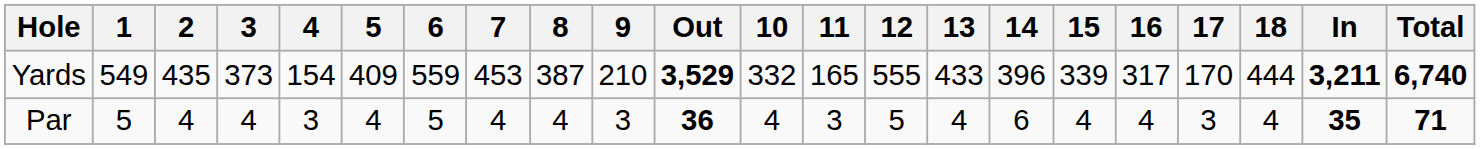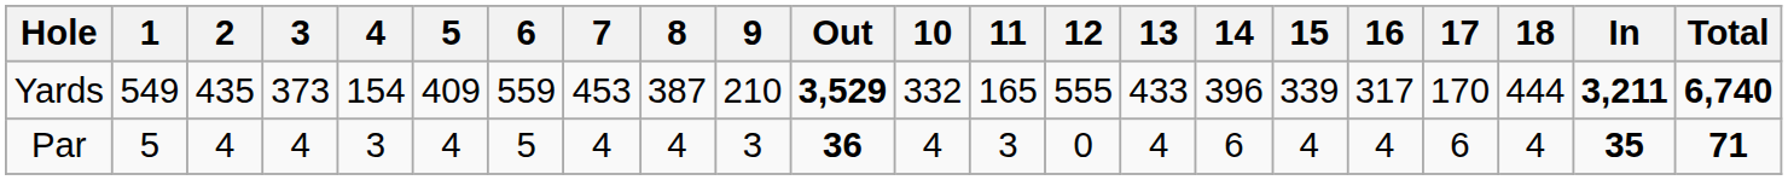 <table class="wikitable" style="text-align:center">
 <tr>
 <th align="left">Hole</th>
 <th>1</th>
 <th>2</th>
 <th>3</th>
 <th>4</th>
 <th>5</th>
 <th>6</th>
 <th>7</th>
 <th>8</th>
 <th>9</th>
 <th>Out</th>
 <th>10</th>
 <th>11</th>
 <th>12</th>
 <th>13</th>
 <th>14</th>
 <th>15</th>
 <th>16</th>
 <th>17</th>
 <th>18</th>
 <th>In</th>
 <th>Total</th>
 </tr>
 <tr>
 <td align="center">Yards</td>
 <td>549</td>
 <td>435</td>
 <td>373</td>
 <td>154</td>
 <td>409</td>
 <td>559</td>
 <td>453</td>
 <td>387</td>
 <td>210</td>
 <td><strong>3,529</strong></td>
 <td>332</td>
 <td>165</td>
 <td>555</td>
 <td>433</td>
 <td>396</td>
 <td>339</td>
 <td>317</td>
 <td>170</td>
 <td>444</td>
 <td><strong>3,211</strong></td>
 <td><strong>6,740</strong></td>
 </tr>
 <tr>
 <td align="center">Par</td>
 <td>5</td>
 <td>4</td>
 <td>4</td>
 <td>3</td>
 <td>4</td>
 <td>5</td>
 <td>4</td>
 <td>4</td>
 <td>3</td>
 <td><strong>36</strong></td>
 <td>4</td>
 <td>3</td>
-<td>5</td>
+<td>0</td>
 <td>4</td>
 <td>6</td>
 <td>4</td>
 <td>4</td>
-<td>3</td>
+<td>6</td>
 <td>4</td>
 <td><strong>35</strong></td>
 <td><strong>71</strong></td>
 </tr>
 </table>
